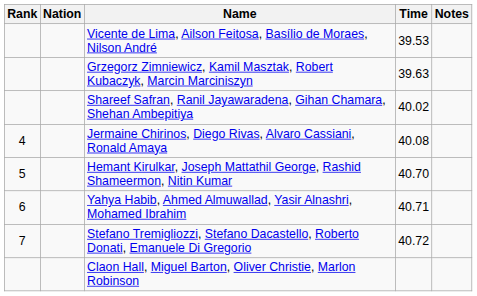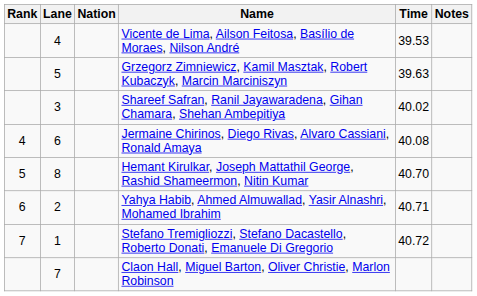 <table class="wikitable sortable" style="text-align:center">
 <tr>
 <th>Rank</th>
+<th>Lane</th>
 <th>Nation</th>
 <th>Name</th>
 <th>Time</th>
 <th>Notes</th>
 </tr>
 <tr>
 <td></td>
+<td>4</td>
 <td align=left></td>
 <td align=left><a href='#'>Vicente de Lima</a>, <a href='#'>Ailson Feitosa</a>, <a href='#'>Basílio de Moraes</a>, <a href='#'>Nilson André</a></td>
 <td>39.53</td>
 <td></td>
 </tr>
 <tr>
 <td></td>
+<td>5</td>
 <td align=left></td>
 <td align=left><a href='#'>Grzegorz Zimniewicz</a>, <a href='#'>Kamil Masztak</a>, <a href='#'>Robert Kubaczyk</a>, <a href='#'>Marcin Marciniszyn</a></td>
 <td>39.63</td>
 <td></td>
 </tr>
 <tr>
 <td></td>
+<td>3</td>
 <td align=left></td>
 <td align=left><a href='#'>Shareef Safran</a>, <a href='#'>Ranil Jayawaradena</a>, <a href='#'>Gihan Chamara</a>, <a href='#'>Shehan Ambepitiya</a></td>
 <td>40.02</td>
 <td></td>
 </tr>
 <tr>
 <td>4</td>
+<td>6</td>
 <td align=left></td>
 <td align=left><a href='#'>Jermaine Chirinos</a>, <a href='#'>Diego Rivas</a>, <a href='#'>Alvaro Cassiani</a>, <a href='#'>Ronald Amaya</a></td>
 <td>40.08</td>
 <td></td>
 </tr>
 <tr>
 <td>5</td>
+<td>8</td>
 <td align=left></td>
 <td align=left><a href='#'>Hemant Kirulkar</a>, <a href='#'>Joseph Mattathil George</a>, <a href='#'>Rashid Shameermon</a>, <a href='#'>Nitin Kumar</a></td>
 <td>40.70</td>
 <td></td>
 </tr>
 <tr>
 <td>6</td>
+<td>2</td>
 <td align=left></td>
 <td align=left><a href='#'>Yahya Habib</a>, <a href='#'>Ahmed Almuwallad</a>, <a href='#'>Yasir Alnashri</a>, <a href='#'>Mohamed Ibrahim</a></td>
 <td>40.71</td>
 <td></td>
 </tr>
 <tr>
 <td>7</td>
+<td>1</td>
 <td align=left></td>
 <td align=left><a href='#'>Stefano Tremigliozzi</a>, <a href='#'>Stefano Dacastello</a>, <a href='#'>Roberto Donati</a>, <a href='#'>Emanuele Di Gregorio</a></td>
 <td>40.72</td>
 <td></td>
 </tr>
 <tr>
 <td></td>
+<td>7</td>
 <td align=left></td>
 <td align=left><a href='#'>Claon Hall</a>, <a href='#'>Miguel Barton</a>, <a href='#'>Oliver Christie</a>, <a href='#'>Marlon Robinson</a></td>
 <td></td>
 <td></td>
 </tr>
 </table>
